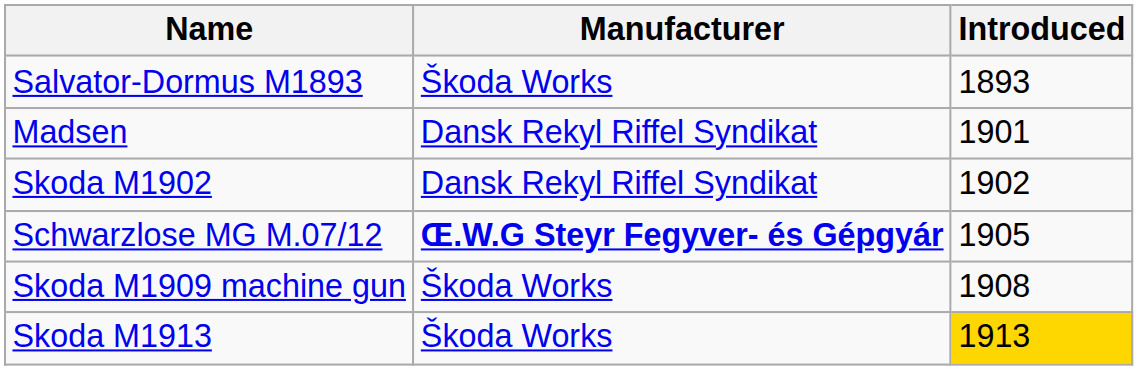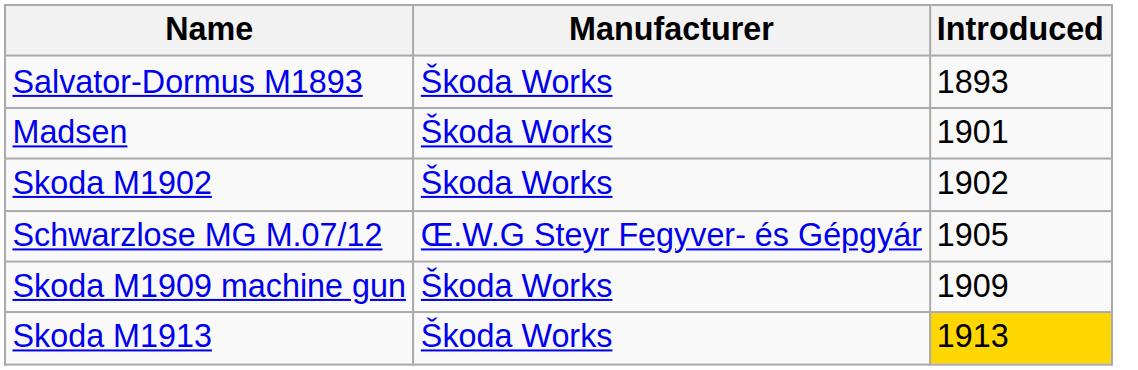 <table class="wikitable sortable">
 <tr>
 <th>Name</th>
 <th>Manufacturer</th>
 <th>Introduced</th>
 </tr>
 <tr>
 <td><a href='#'>Salvator-Dormus M1893</a></td>
 <td><a href='#'>Škoda Works</a></td>
 <td>1893</td>
 </tr>
 <tr>
 <td><a href='#'>Madsen</a></td>
-<td><a href='#'>Dansk Rekyl Riffel Syndikat</a></td>
+<td><a href='#'>Škoda Works</a></td>
 <td>1901</td>
 </tr>
 <tr>
 <td><a href='#'>Skoda M1902</a></td>
-<td><a href='#'>Dansk Rekyl Riffel Syndikat</a></td>
+<td><a href='#'>Škoda Works</a></td>
 <td>1902</td>
 </tr>
 <tr>
 <td><a href='#'>Schwarzlose MG M.07/12</a></td>
-<td><strong><a href='#'>Œ.W.G Steyr  Fegyver- és Gépgyár</a></strong></td>
+<td><a href='#'>Œ.W.G Steyr  Fegyver- és Gépgyár</a></td>
 <td>1905</td>
 </tr>
 <tr>
 <td><a href='#'>Skoda M1909 machine gun</a></td>
 <td><a href='#'>Škoda Works</a></td>
-<td>1908</td>
+<td>1909</td>
 </tr>
 <tr>
 <td><a href='#'>Skoda M1913</a></td>
 <td><a href='#'>Škoda Works</a></td>
 <td style="background: gold;">1913</td>
 </tr>
 </table>
